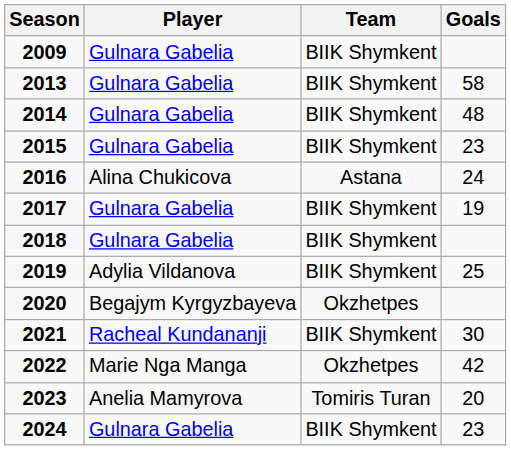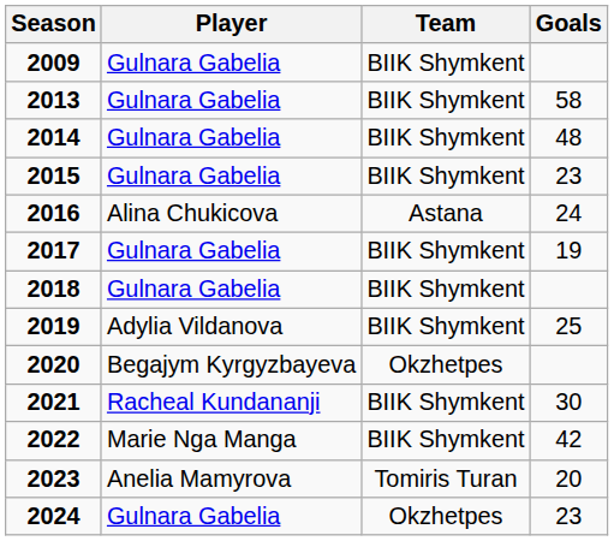 <table class=wikitable style="text-align:center;">
 <tr>
 <th>Season</th>
 <th>Player</th>
 <th>Team</th>
 <th>Goals</th>
 </tr>
 <tr>
 <td><strong>2009</strong></td>
 <td align=left> <a href='#'>Gulnara Gabelia</a></td>
 <td>BIIK Shymkent</td>
 <td></td>
 </tr>
 <tr>
 <td><strong>2013</strong></td>
 <td align=left> <a href='#'>Gulnara Gabelia</a></td>
 <td>BIIK Shymkent</td>
 <td>58</td>
 </tr>
 <tr>
 <td><strong>2014</strong></td>
 <td align=left> <a href='#'>Gulnara Gabelia</a></td>
 <td>BIIK Shymkent</td>
 <td>48</td>
 </tr>
 <tr>
 <td><strong>2015</strong></td>
 <td align=left> <a href='#'>Gulnara Gabelia</a></td>
 <td>BIIK Shymkent</td>
 <td>23</td>
 </tr>
 <tr>
 <td><strong>2016</strong></td>
 <td align=left> Alina Chukicova</td>
 <td>Astana</td>
 <td>24</td>
 </tr>
 <tr>
 <td><strong>2017</strong></td>
 <td align=left> <a href='#'>Gulnara Gabelia</a></td>
 <td>BIIK Shymkent</td>
 <td>19</td>
 </tr>
 <tr>
 <td><strong>2018</strong></td>
 <td align=left> <a href='#'>Gulnara Gabelia</a></td>
 <td>BIIK Shymkent</td>
 <td></td>
 </tr>
 <tr>
 <td><strong>2019</strong></td>
 <td align=left> Adylia Vildanova</td>
 <td>BIIK Shymkent</td>
 <td>25</td>
 </tr>
 <tr>
 <td><strong>2020</strong></td>
 <td align=left> Begajym Kyrgyzbayeva</td>
 <td>Okzhetpes</td>
 <td></td>
 </tr>
 <tr>
 <td><strong>2021</strong></td>
 <td align=left> <a href='#'>Racheal Kundananji</a></td>
 <td>BIIK Shymkent</td>
 <td>30</td>
 </tr>
 <tr>
 <td><strong>2022</strong></td>
 <td align=left> Marie Nga Manga</td>
-<td>Okzhetpes</td>
+<td>BIIK Shymkent</td>
 <td>42</td>
 </tr>
 <tr>
 <td><strong>2023</strong></td>
 <td align=left> Anelia Mamyrova</td>
 <td>Tomiris Turan</td>
 <td>20</td>
 </tr>
 <tr>
 <td><strong>2024</strong></td>
 <td align=left> <a href='#'>Gulnara Gabelia</a></td>
-<td>BIIK Shymkent</td>
+<td>Okzhetpes</td>
 <td>23</td>
 </tr>
 </table>
